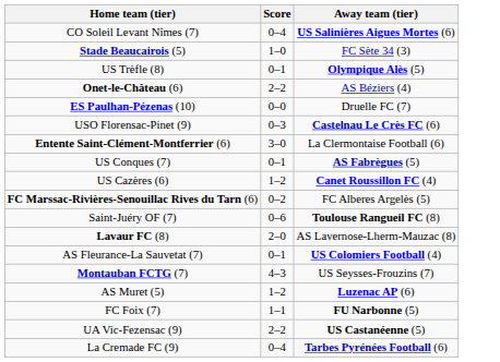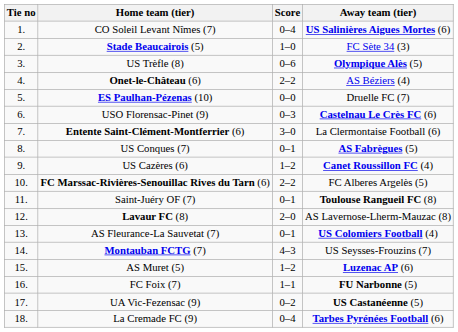 <table class="wikitable" style="text-align: center">
 <tr>
+<th>Tie no</th>
 <th>Home team (tier)</th>
 <th>Score</th>
 <th>Away team (tier)</th>
 </tr>
 <tr>
+<td>1.</td>
 <td>CO Soleil Levant Nîmes (7)</td>
 <td>0–4</td>
 <td><strong><a href='#'>US Salinières Aigues Mortes</a></strong> (6)</td>
 </tr>
 <tr>
+<td>2.</td>
 <td><strong><a href='#'>Stade Beaucairois</a></strong> (5)</td>
 <td>1–0</td>
 <td><a href='#'>FC Sète 34</a> (3)</td>
 </tr>
 <tr>
+<td>3.</td>
 <td>US Trèfle (8)</td>
-<td>0–1</td>
+<td>0–6</td>
 <td><strong><a href='#'>Olympique Alès</a></strong> (5)</td>
 </tr>
 <tr>
+<td>4.</td>
 <td><strong>Onet-le-Château</strong> (6)</td>
 <td>2–2 </td>
 <td><a href='#'>AS Béziers</a> (4)</td>
 </tr>
 <tr>
+<td>5.</td>
 <td><strong><a href='#'>ES Paulhan-Pézenas</a></strong> (10)</td>
 <td>0–0 </td>
 <td>Druelle FC (7)</td>
 </tr>
 <tr>
+<td>6.</td>
 <td>USO Florensac-Pinet (9)</td>
 <td>0–3</td>
 <td><strong><a href='#'>Castelnau Le Crès FC</a></strong> (6)</td>
 </tr>
 <tr>
+<td>7.</td>
 <td><strong>Entente Saint-Clément-Montferrier</strong> (6)</td>
 <td>3–0</td>
 <td>La Clermontaise Football (6)</td>
 </tr>
 <tr>
+<td>8.</td>
 <td>US Conques (7)</td>
 <td>0–1</td>
 <td><strong><a href='#'>AS Fabrègues</a></strong> (5)</td>
 </tr>
 <tr>
+<td>9.</td>
 <td>US Cazères (6)</td>
 <td>1–2</td>
 <td><strong><a href='#'>Canet Roussillon FC</a></strong> (4)</td>
 </tr>
 <tr>
+<td>10.</td>
 <td><strong>FC Marssac-Rivières-Senouillac Rives du Tarn</strong> (6)</td>
-<td>0–2</td>
+<td>2–2 </td>
 <td>FC Alberes Argelès (5)</td>
 </tr>
 <tr>
+<td>11.</td>
 <td>Saint-Juéry OF (7)</td>
-<td>0–6</td>
+<td>0–1</td>
 <td><strong>Toulouse Rangueil FC</strong> (8)</td>
 </tr>
 <tr>
+<td>12.</td>
 <td><strong>Lavaur FC</strong> (8)</td>
 <td>2–0</td>
 <td>AS Lavernose-Lherm-Mauzac (8)</td>
 </tr>
 <tr>
+<td>13.</td>
 <td>AS Fleurance-La Sauvetat (7)</td>
 <td>0–1</td>
 <td><strong><a href='#'>US Colomiers Football</a></strong> (4)</td>
 </tr>
 <tr>
+<td>14.</td>
 <td><strong><a href='#'>Montauban FCTG</a></strong> (7)</td>
 <td>4–3</td>
 <td>US Seysses-Frouzins (7)</td>
 </tr>
 <tr>
+<td>15.</td>
 <td>AS Muret (5)</td>
 <td>1–2</td>
 <td><strong><a href='#'>Luzenac AP</a></strong> (6)</td>
 </tr>
 <tr>
+<td>16.</td>
 <td>FC Foix (7)</td>
 <td>1–1 </td>
 <td><strong>FU Narbonne</strong> (5)</td>
 </tr>
 <tr>
+<td>17.</td>
 <td>UA Vic-Fezensac (9)</td>
-<td>2–2 </td>
+<td>0–2</td>
 <td><strong>US Castanéenne</strong> (5)</td>
 </tr>
 <tr>
+<td>18.</td>
 <td>La Cremade FC (9)</td>
 <td>0–4</td>
 <td><strong><a href='#'>Tarbes Pyrénées Football</a></strong> (6)</td>
 </tr>
 </table>
